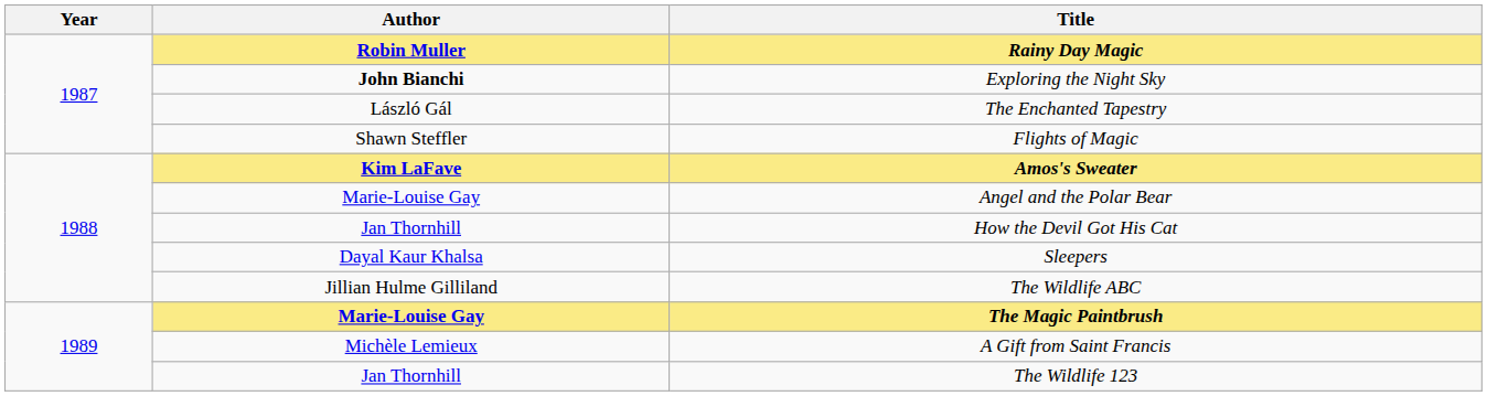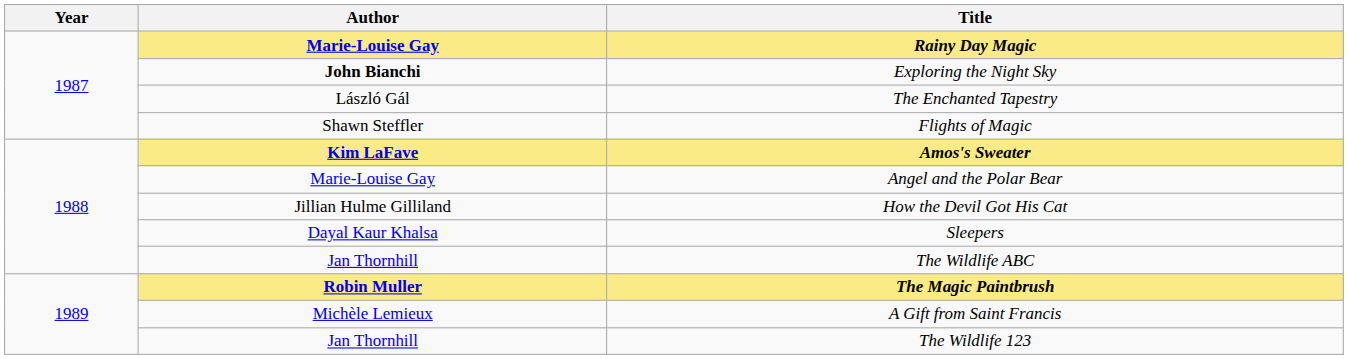 <table class="wikitable" style="width:100%;">
 <tr>
 <th>Year</th>
 <th style="width:35%;">Author</th>
 <th style="width:55%;">Title</th>
 </tr>
 <tr>
 <td style="text-align:center;" rowspan="4"><a href='#'>1987</a></td>
-<td style="text-align:center; background:#FAEB86;"><strong><a href='#'>Robin Muller</a></strong></td>
+<td style="text-align:center; background:#FAEB86;"><strong><a href='#'>Marie-Louise Gay</a></strong></td>
 <td style="text-align:center; background:#FAEB86;"><strong><em>Rainy Day Magic</em></strong></td>
 </tr>
 <tr style="text-align:center;">
 <td><strong>John Bianchi</strong></td>
 <td><em>Exploring the Night Sky</em></td>
 </tr>
 <tr style="text-align:center;">
 <td>László Gál</td>
 <td><em>The Enchanted Tapestry</em></td>
 </tr>
 <tr style="text-align:center;">
 <td>Shawn Steffler</td>
 <td><em>Flights of Magic</em></td>
 </tr>
 <tr>
 <td style="text-align:center;" rowspan="5"><a href='#'>1988</a></td>
 <td style="text-align:center; background:#FAEB86;"><strong><a href='#'>Kim LaFave</a></strong></td>
 <td style="text-align:center; background:#FAEB86;"><strong><em>Amos's Sweater</em></strong></td>
 </tr>
 <tr style="text-align:center;">
 <td><a href='#'>Marie-Louise Gay</a></td>
 <td><em>Angel and the Polar Bear</em></td>
 </tr>
 <tr style="text-align:center;">
-<td><a href='#'>Jan Thornhill</a></td>
+<td>Jillian Hulme Gilliland</td>
 <td><em>How the Devil Got His Cat</em></td>
 </tr>
 <tr style="text-align:center;">
 <td><a href='#'>Dayal Kaur Khalsa</a></td>
 <td><em>Sleepers</em></td>
 </tr>
 <tr style="text-align:center;">
-<td>Jillian Hulme Gilliland</td>
+<td><a href='#'>Jan Thornhill</a></td>
 <td><em>The Wildlife ABC</em></td>
 </tr>
 <tr>
 <td style="text-align:center;" rowspan="3"><a href='#'>1989</a></td>
-<td style="text-align:center; background:#FAEB86;"><strong><a href='#'>Marie-Louise Gay</a></strong></td>
+<td style="text-align:center; background:#FAEB86;"><strong><a href='#'>Robin Muller</a></strong></td>
 <td style="text-align:center; background:#FAEB86;"><strong><em>The Magic Paintbrush</em></strong></td>
 </tr>
 <tr style="text-align:center;">
 <td><a href='#'>Michèle Lemieux</a></td>
 <td><em>A Gift from Saint Francis</em></td>
 </tr>
 <tr style="text-align:center;">
 <td><a href='#'>Jan Thornhill</a></td>
 <td><em>The Wildlife 123</em></td>
 </tr>
 </table>
